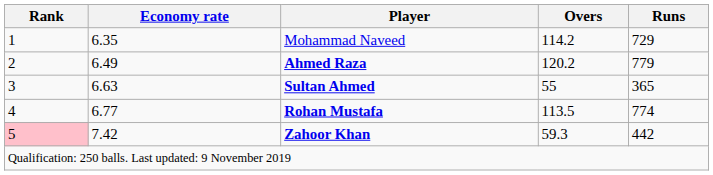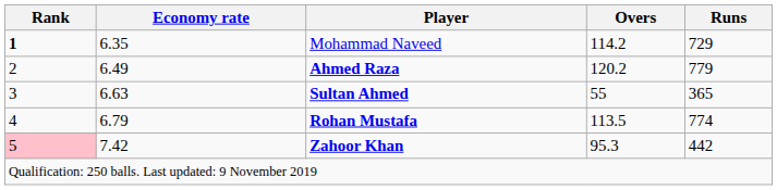 <table class="wikitable" style="width:60%;">
 <tr>
 <th>Rank</th>
 <th><a href='#'>Economy rate</a></th>
 <th>Player</th>
 <th>Overs</th>
 <th>Runs</th>
 </tr>
 <tr>
-<td>1</td>
+<td><strong>1</strong></td>
 <td>6.35</td>
 <td><a href='#'>Mohammad Naveed</a></td>
 <td>114.2</td>
 <td>729</td>
 </tr>
 <tr>
 <td>2</td>
 <td>6.49</td>
 <td><strong><a href='#'>Ahmed Raza</a></strong></td>
 <td>120.2</td>
 <td>779</td>
 </tr>
 <tr>
 <td>3</td>
 <td>6.63</td>
 <td><strong><a href='#'>Sultan Ahmed</a></strong></td>
 <td>55</td>
 <td>365</td>
 </tr>
 <tr>
 <td>4</td>
-<td>6.77</td>
+<td>6.79</td>
 <td><strong><a href='#'>Rohan Mustafa</a></strong></td>
 <td>113.5</td>
 <td>774</td>
 </tr>
 <tr>
 <td style="background: pink;">5</td>
 <td>7.42</td>
 <td><strong><a href='#'>Zahoor Khan</a></strong></td>
-<td>59.3</td>
+<td>95.3</td>
 <td>442</td>
 </tr>
 <tr>
 <td colspan=5><small>Qualification: 250 balls. Last updated: 9 November 2019</small></td>
 </tr>
 </table>
